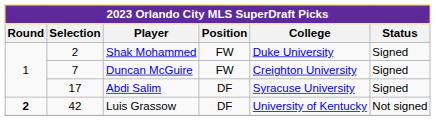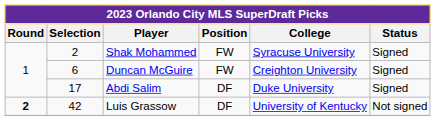 <table class="wikitable" style="text-align:left; font-size:95%;">
 <tr>
 <th colspan="6" style="background:#5E299A; color:white; border:2px solid #F8E196;" scope="col">2023 Orlando City MLS SuperDraft Picks</th>
 </tr>
 <tr>
 <th>Round</th>
 <th>Selection</th>
 <th>Player</th>
 <th>Position</th>
 <th>College</th>
 <th>Status</th>
 </tr>
 <tr>
 <td rowspan="3" align="center">1</td>
 <td align="center">2</td>
 <td>  <a href='#'>Shak Mohammed</a></td>
 <td align="center">FW</td>
-<td> <a href='#'>Duke University</a></td>
+<td> <a href='#'>Syracuse University</a></td>
 <td>Signed</td>
 </tr>
 <tr>
-<td align="center">7</td>
+<td align="center">6</td>
 <td> <a href='#'>Duncan McGuire</a></td>
 <td align="center">FW</td>
 <td> <a href='#'>Creighton University</a></td>
 <td>Signed</td>
 </tr>
 <tr>
 <td align="center">17</td>
 <td> <a href='#'>Abdi Salim</a></td>
 <td align="center">DF</td>
-<td> <a href='#'>Syracuse University</a></td>
+<td> <a href='#'>Duke University</a></td>
 <td>Signed</td>
 </tr>
 <tr>
 <td align="center"><strong>2</strong></td>
 <td align="center">42</td>
 <td> Luis Grassow</td>
 <td align="center">DF</td>
 <td> <a href='#'>University of Kentucky</a></td>
 <td>Not signed</td>
 </tr>
 <tr>
 </tr>
 </table>
